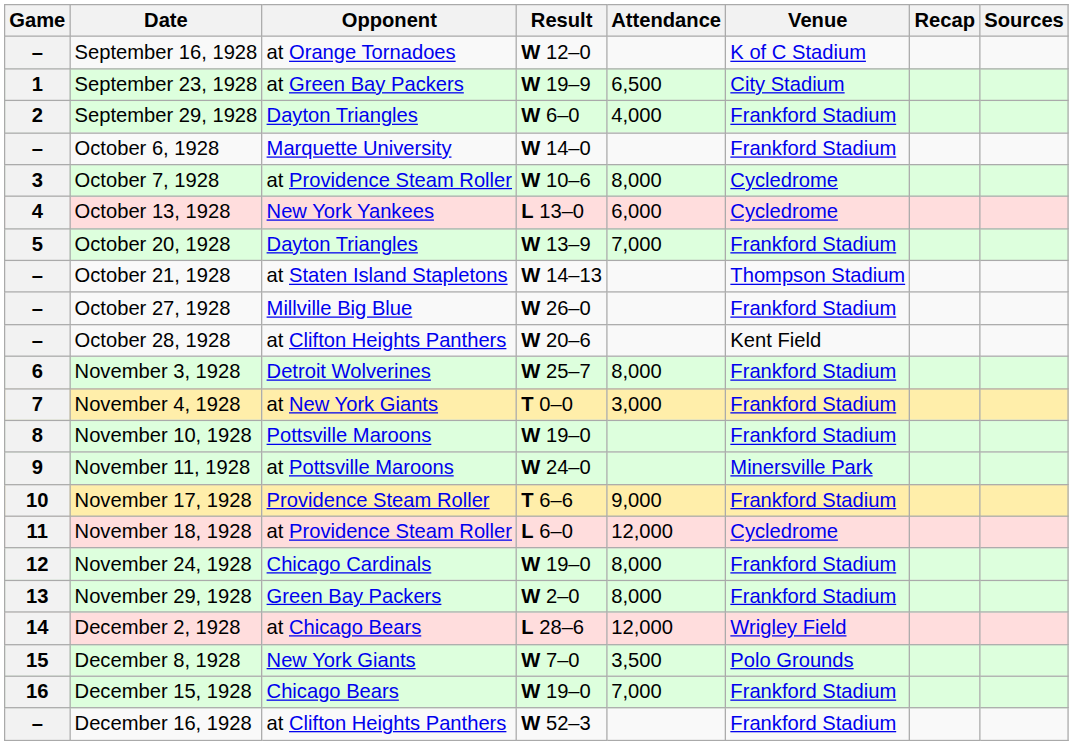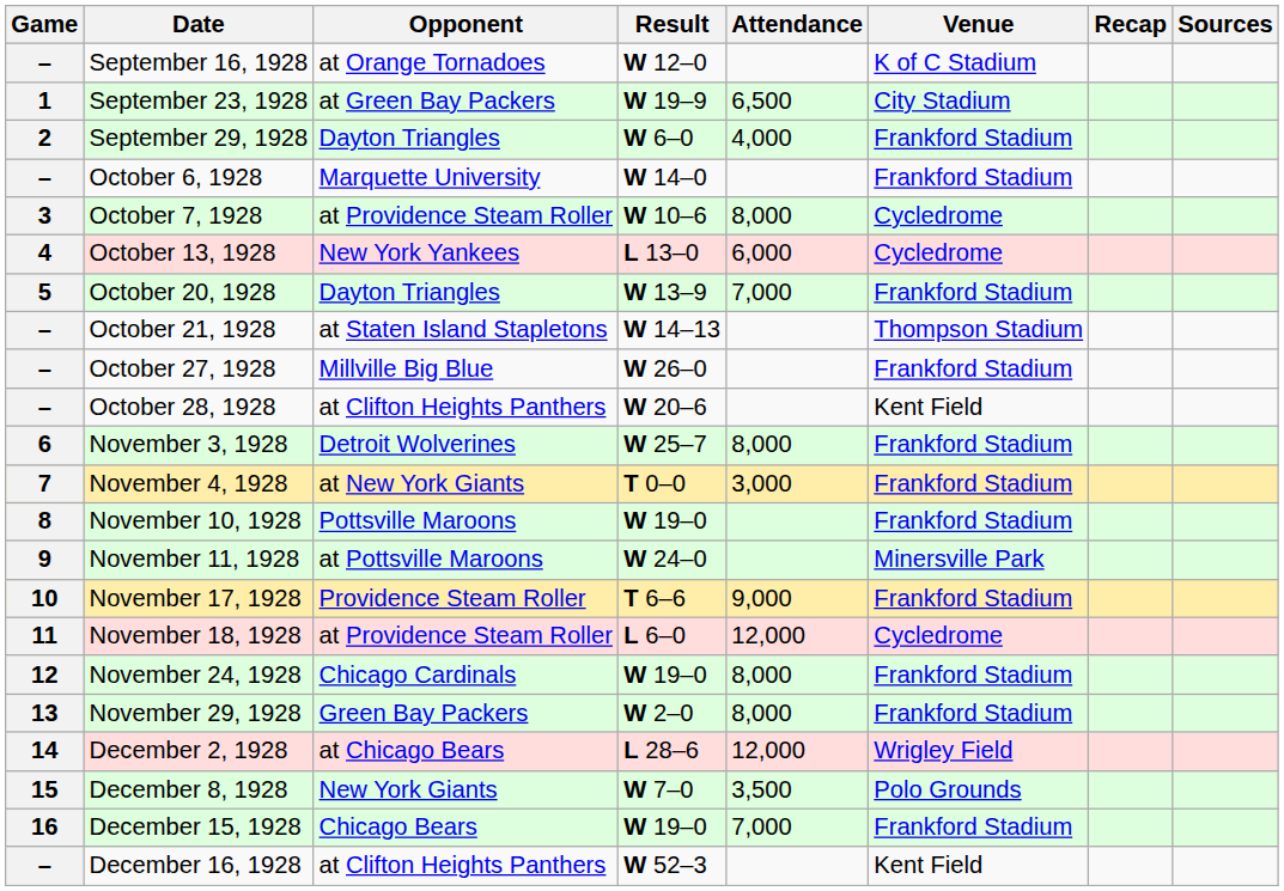 <table class="wikitable">
 <tr>
 <th>Game</th>
 <th>Date</th>
 <th>Opponent</th>
 <th>Result</th>
 <th>Attendance</th>
 <th>Venue</th>
 <th>Recap</th>
 <th>Sources</th>
 </tr>
 <tr>
 <th>–</th>
 <td>September 16, 1928</td>
 <td>at <a href='#'>Orange Tornadoes</a></td>
 <td><strong>W</strong> 12–0</td>
 <td></td>
 <td><a href='#'>K of C Stadium</a></td>
 <td></td>
 <td></td>
 </tr>
 <tr style="background: #ddffdd;">
 <th>1</th>
 <td>September 23, 1928</td>
 <td>at <a href='#'>Green Bay Packers</a></td>
 <td><strong>W</strong> 19–9</td>
 <td>6,500</td>
 <td><a href='#'>City Stadium</a></td>
 <td></td>
 <td></td>
 </tr>
 <tr style="background: #ddffdd;">
 <th>2</th>
 <td>September 29, 1928</td>
 <td><a href='#'>Dayton Triangles</a></td>
 <td><strong>W</strong> 6–0</td>
 <td>4,000</td>
 <td><a href='#'>Frankford Stadium</a></td>
 <td></td>
 <td></td>
 </tr>
 <tr>
 <th>–</th>
 <td>October 6, 1928</td>
 <td><a href='#'>Marquette University</a></td>
 <td><strong>W</strong> 14–0</td>
 <td></td>
 <td><a href='#'>Frankford Stadium</a></td>
 <td></td>
 <td></td>
 </tr>
 <tr style="background: #ddffdd;">
 <th>3</th>
 <td>October 7, 1928</td>
 <td>at <a href='#'>Providence Steam Roller</a></td>
 <td><strong>W</strong> 10–6</td>
 <td>8,000</td>
 <td><a href='#'>Cycledrome</a></td>
 <td></td>
 <td></td>
 </tr>
 <tr style="background: #ffdddd;">
 <th>4</th>
 <td>October 13, 1928</td>
 <td><a href='#'>New York Yankees</a></td>
 <td><strong>L</strong> 13–0</td>
 <td>6,000</td>
 <td><a href='#'>Cycledrome</a></td>
 <td></td>
 <td></td>
 </tr>
 <tr style="background: #ddffdd;">
 <th>5</th>
 <td>October 20, 1928</td>
 <td><a href='#'>Dayton Triangles</a></td>
 <td><strong>W</strong> 13–9</td>
 <td>7,000</td>
 <td><a href='#'>Frankford Stadium</a></td>
 <td></td>
 <td></td>
 </tr>
 <tr>
 <th>–</th>
 <td>October 21, 1928</td>
 <td>at <a href='#'>Staten Island Stapletons</a></td>
 <td><strong>W</strong> 14–13</td>
 <td></td>
 <td><a href='#'>Thompson Stadium</a></td>
 <td></td>
 <td></td>
 </tr>
 <tr>
 <th>–</th>
 <td>October 27, 1928</td>
 <td><a href='#'>Millville Big Blue</a></td>
 <td><strong>W</strong> 26–0</td>
 <td></td>
 <td><a href='#'>Frankford Stadium</a></td>
 <td></td>
 </tr>
 <tr>
 <th>–</th>
 <td>October 28, 1928</td>
 <td>at <a href='#'>Clifton Heights Panthers</a></td>
 <td><strong>W</strong> 20–6</td>
 <td></td>
 <td>Kent Field</td>
 <td></td>
 <td></td>
 </tr>
 <tr style="background: #ddffdd;">
 <th>6</th>
 <td>November 3, 1928</td>
 <td><a href='#'>Detroit Wolverines</a></td>
 <td><strong>W</strong> 25–7</td>
 <td>8,000</td>
 <td><a href='#'>Frankford Stadium</a></td>
 <td></td>
 <td></td>
 </tr>
 <tr style="background: #ffeeaa;">
 <th>7</th>
 <td>November 4, 1928</td>
 <td>at <a href='#'>New York Giants</a></td>
 <td><strong>T</strong> 0–0</td>
 <td>3,000</td>
 <td><a href='#'>Frankford Stadium</a></td>
 <td></td>
 <td></td>
 </tr>
 <tr style="background: #ddffdd;">
 <th>8</th>
 <td>November 10, 1928</td>
 <td><a href='#'>Pottsville Maroons</a></td>
 <td><strong>W</strong> 19–0</td>
 <td></td>
 <td><a href='#'>Frankford Stadium</a></td>
 <td></td>
 <td></td>
 </tr>
 <tr style="background: #ddffdd;">
 <th>9</th>
 <td>November 11, 1928</td>
 <td>at <a href='#'>Pottsville Maroons</a></td>
 <td><strong>W</strong> 24–0</td>
 <td></td>
 <td><a href='#'>Minersville Park</a></td>
 <td></td>
 <td></td>
 </tr>
 <tr style="background: #ffeeaa;">
 <th>10</th>
 <td>November 17, 1928</td>
 <td><a href='#'>Providence Steam Roller</a></td>
 <td><strong>T</strong> 6–6</td>
 <td>9,000 </td>
 <td><a href='#'>Frankford Stadium</a></td>
 <td></td>
 <td></td>
 </tr>
 <tr style="background: #ffdddd;">
 <th>11</th>
 <td>November 18, 1928</td>
 <td>at <a href='#'>Providence Steam Roller</a></td>
 <td><strong>L</strong> 6–0</td>
 <td>12,000</td>
 <td><a href='#'>Cycledrome</a></td>
 <td></td>
 <td></td>
 </tr>
 <tr style="background: #ddffdd;">
 <th>12</th>
 <td>November 24, 1928</td>
 <td><a href='#'>Chicago Cardinals</a></td>
 <td><strong>W</strong> 19–0</td>
 <td>8,000</td>
 <td><a href='#'>Frankford Stadium</a></td>
 <td></td>
 <td></td>
 </tr>
 <tr style="background: #ddffdd;">
 <th>13</th>
 <td>November 29, 1928</td>
 <td><a href='#'>Green Bay Packers</a></td>
 <td><strong>W</strong> 2–0</td>
 <td>8,000</td>
 <td><a href='#'>Frankford Stadium</a></td>
 <td></td>
 <td></td>
 </tr>
 <tr style="background: #ffdddd;">
 <th>14</th>
 <td>December 2, 1928</td>
 <td>at <a href='#'>Chicago Bears</a></td>
 <td><strong>L</strong> 28–6</td>
 <td>12,000</td>
 <td><a href='#'>Wrigley Field</a></td>
 <td></td>
 <td></td>
 </tr>
 <tr style="background: #ddffdd;">
 <th>15</th>
 <td>December 8, 1928</td>
 <td><a href='#'>New York Giants</a></td>
 <td><strong>W</strong> 7–0</td>
 <td>3,500</td>
 <td><a href='#'>Polo Grounds</a></td>
 <td></td>
 <td></td>
 </tr>
 <tr style="background: #ddffdd;">
 <th>16</th>
 <td>December 15, 1928</td>
 <td><a href='#'>Chicago Bears</a></td>
 <td><strong>W</strong> 19–0</td>
 <td>7,000</td>
 <td><a href='#'>Frankford Stadium</a></td>
 <td></td>
 <td></td>
 </tr>
 <tr>
 <th>–</th>
 <td>December 16, 1928</td>
 <td>at <a href='#'>Clifton Heights Panthers</a></td>
 <td><strong>W</strong> 52–3</td>
 <td></td>
-<td><a href='#'>Frankford Stadium</a></td>
+<td>Kent Field</td>
 <td></td>
 <td></td>
 </tr>
 </table>
